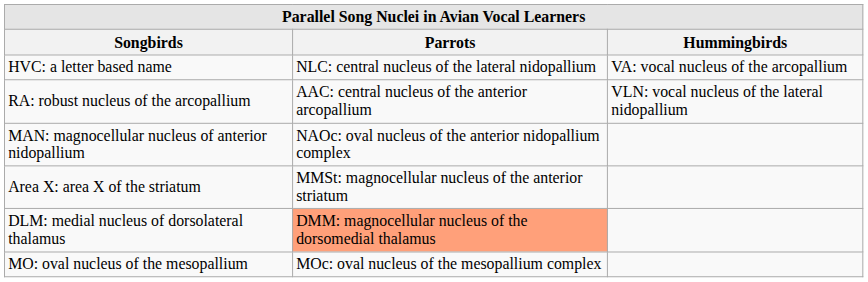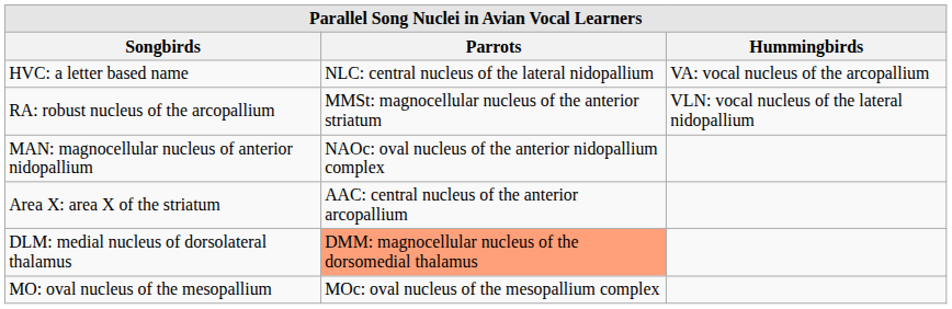 <table class="wikitable">
 <tr>
 <th style="background:#E5E5E5;" colspan="3">Parallel Song Nuclei in Avian Vocal Learners</th>
 </tr>
 <tr>
 <th>Songbirds</th>
 <th>Parrots</th>
 <th>Hummingbirds</th>
 </tr>
 <tr>
 <td>HVC: a letter based name</td>
 <td>NLC: central nucleus of the lateral nidopallium</td>
 <td>VA: vocal nucleus of the arcopallium</td>
 </tr>
 <tr>
 <td>RA: robust nucleus of the arcopallium</td>
-<td>AAC: central nucleus of the anterior arcopallium</td>
+<td>MMSt: magnocellular nucleus of the anterior striatum</td>
 <td>VLN: vocal nucleus of the lateral nidopallium</td>
 </tr>
 <tr>
 <td>MAN: magnocellular nucleus of anterior nidopallium</td>
 <td>NAOc: oval nucleus of the anterior nidopallium complex</td>
 <td></td>
 </tr>
 <tr>
 <td>Area X: area X of the striatum</td>
-<td>MMSt: magnocellular nucleus of the anterior striatum</td>
+<td>AAC: central nucleus of the anterior arcopallium</td>
 <td></td>
 </tr>
 <tr>
 <td>DLM: medial nucleus of dorsolateral thalamus</td>
 <td style="background: lightsalmon;">DMM: magnocellular nucleus of the dorsomedial thalamus</td>
 <td></td>
 </tr>
 <tr>
 <td>MO: oval nucleus of the mesopallium</td>
 <td>MOc: oval nucleus of the mesopallium complex</td>
 <td></td>
 </tr>
 </table>
